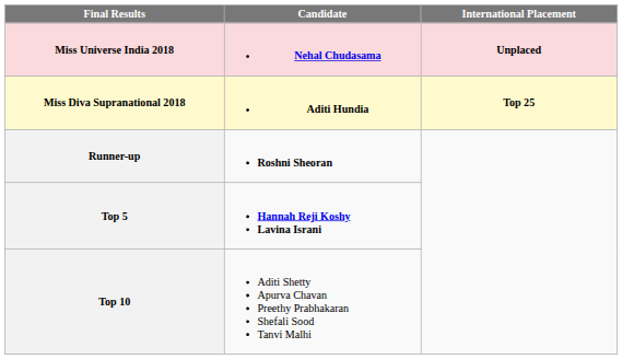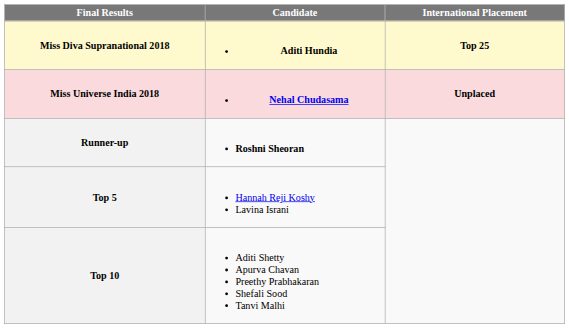 <table class="wikitable sortable" style="font-size:90%;">
 <tr>
 <th style="width:280px;background-color:#787878;color:#FFFFFF;">Final Results</th>
 <th style="width:250px;background-color:#787878;color:#FFFFFF;">Candidate</th>
 <th style="width:250px;background-color:#787878;color:#FFFFFF;">International Placement</th>
 </tr>
+<tr align="center" style="background:#FFFACD; font-weight: bold">
+<td>Miss Diva Supranational 2018</td>
+<td><br><ul><li>Aditi Hundia</li></ul></td>
+<td>Top 25</td>
+</tr>
 <tr align="center" style="background:#fadadd; font-weight: bold">
 <td>Miss Universe India 2018</td>
 <td><br><ul><li><a href='#'>Nehal Chudasama</a></li></ul></td>
 <td>Unplaced</td>
-</tr>
-<tr align="center" style="background:#FFFACD; font-weight: bold">
-<td>Miss Diva Supranational 2018</td>
-<td><br><ul><li>Aditi Hundia</li></ul></td>
-<td>Top 25</td>
 </tr>
 <tr>
 <th>Runner-up</th>
 <td><strong><br><ul><li>Roshni Sheoran</li></ul></strong></td>
 </tr>
 <tr>
 <th>Top 5</th>
-<td><strong><br><ul><li><a href='#'>Hannah Reji Koshy</a></li><li>Lavina Israni</li></ul></strong></td>
+<td><br><ul><li><a href='#'>Hannah Reji Koshy</a></li><li>Lavina Israni</li></ul></td>
 </tr>
 <tr>
 <th>Top 10</th>
 <td><br><ul><li>Aditi Shetty</li><li>Apurva Chavan</li><li>Preethy Prabhakaran</li><li>Shefali Sood</li><li>Tanvi Malhi</li></ul></td>
 </tr>
 </table>
